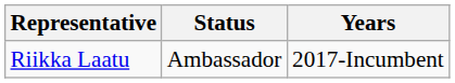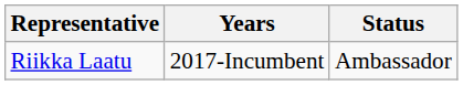 <table class="wikitable sortable">
 <tr>
 <th>Representative</th>
+<th>Years</th>
 <th>Status</th>
-<th>Years</th>
 </tr>
 <tr>
 <td><a href='#'>Riikka Laatu</a></td>
+<td>2017-Incumbent</td>
 <td>Ambassador</td>
-<td>2017-Incumbent</td>
 </tr>
 </table>
